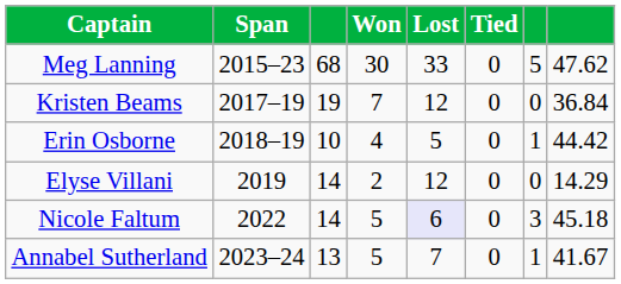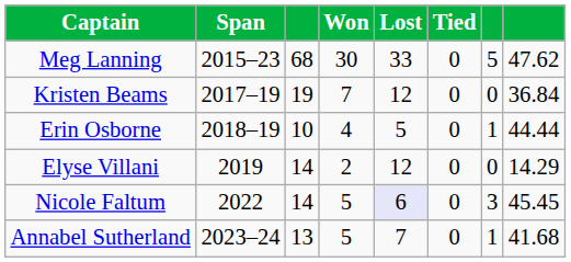 <table class="wikitable" style="font-size:100%">
 <tr>
 <th style="background:#00B13F; color:white;">Captain</th>
 <th style="background:#00B13F; color:white;">Span</th>
 <th style="background:#00B13F; color:white;"></th>
 <th style="background:#00B13F; color:white;">Won</th>
 <th style="background:#00B13F; color:white;">Lost</th>
 <th style="background:#00B13F; color:white;">Tied</th>
 <th style="background:#00B13F; color:white;"></th>
 <th style="background:#00B13F; color:white;"></th>
 </tr>
 <tr align="center">
 <td><a href='#'>Meg Lanning</a></td>
 <td>2015–23</td>
 <td>68</td>
 <td>30</td>
 <td>33</td>
 <td>0</td>
 <td>5</td>
 <td>47.62</td>
 </tr>
 <tr align="center">
 <td><a href='#'>Kristen Beams</a></td>
 <td>2017–19</td>
 <td>19</td>
 <td>7</td>
 <td>12</td>
 <td>0</td>
 <td>0</td>
 <td>36.84</td>
 </tr>
 <tr align="center">
 <td><a href='#'>Erin Osborne</a></td>
 <td>2018–19</td>
 <td>10</td>
 <td>4</td>
 <td>5</td>
 <td>0</td>
 <td>1</td>
-<td>44.42</td>
+<td>44.44</td>
 </tr>
 <tr align="center">
 <td><a href='#'>Elyse Villani</a></td>
 <td>2019</td>
 <td>14</td>
 <td>2</td>
 <td>12</td>
 <td>0</td>
 <td>0</td>
 <td>14.29</td>
 </tr>
 <tr align="center">
 <td><a href='#'>Nicole Faltum</a></td>
 <td>2022</td>
 <td>14</td>
 <td>5</td>
 <td style="background: lavender;">6</td>
 <td>0</td>
 <td>3</td>
-<td>45.18</td>
+<td>45.45</td>
 </tr>
 <tr align="center">
 <td><a href='#'>Annabel Sutherland</a></td>
 <td>2023–24</td>
 <td>13</td>
 <td>5</td>
 <td>7</td>
 <td>0</td>
 <td>1</td>
-<td>41.67</td>
+<td>41.68</td>
 </tr>
 </table>
